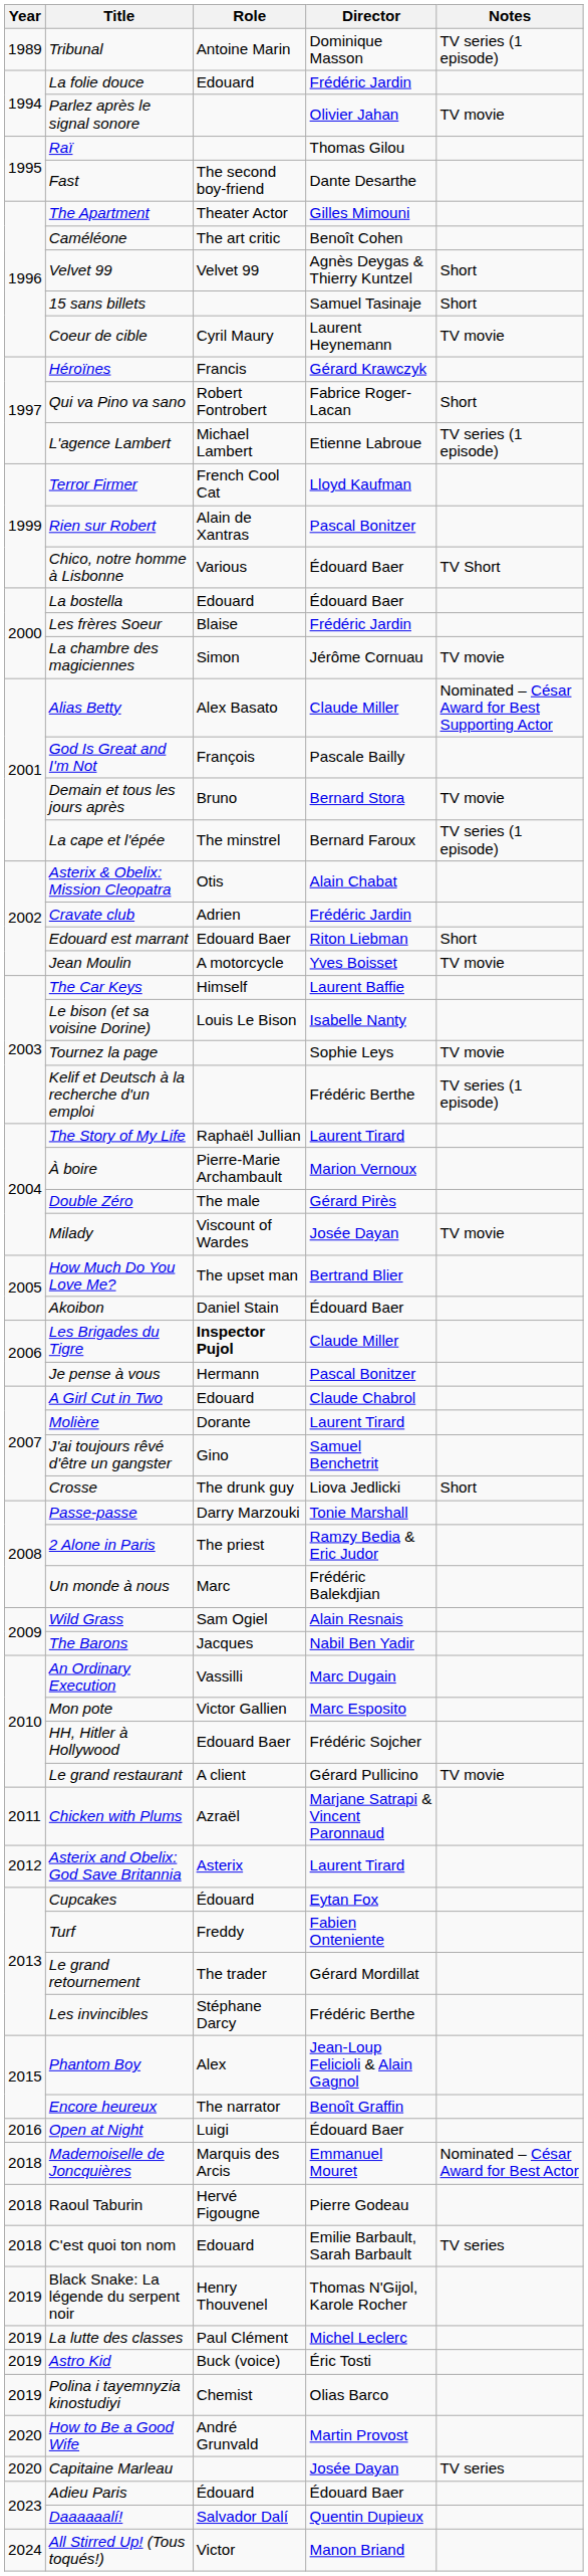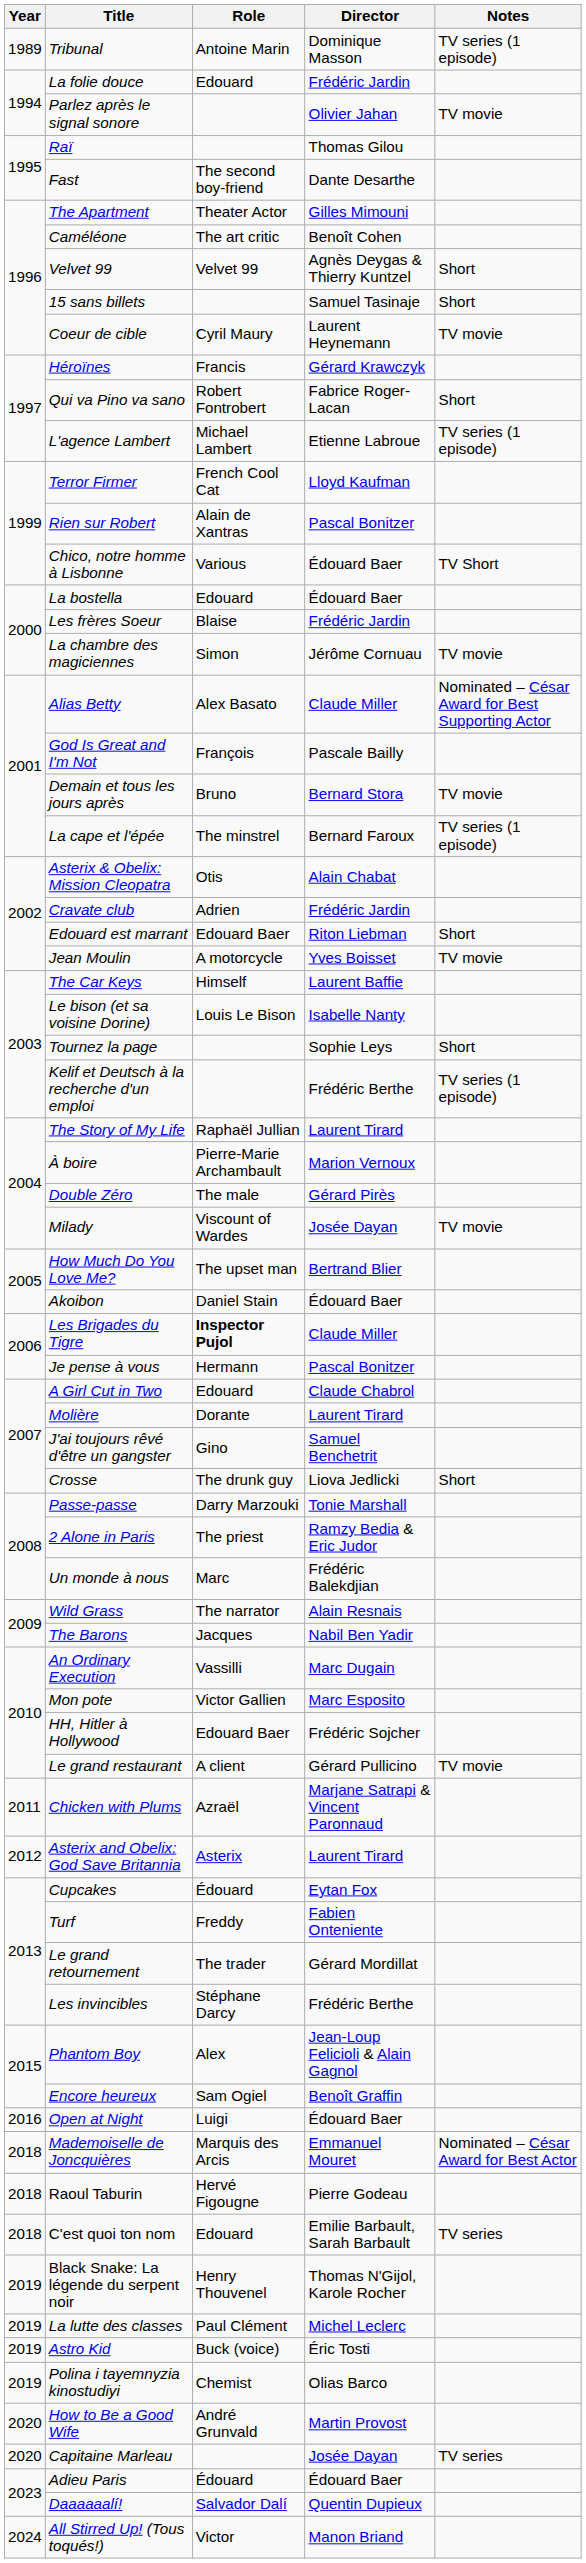 <table class="wikitable">
 <tr>
 <th>Year</th>
 <th>Title</th>
 <th>Role</th>
 <th>Director</th>
 <th>Notes</th>
 </tr>
 <tr>
 <td>1989</td>
 <td><em>Tribunal</em></td>
 <td>Antoine Marin</td>
 <td>Dominique Masson</td>
 <td>TV series (1 episode)</td>
 </tr>
 <tr>
 <td rowspan=2>1994</td>
 <td><em>La folie douce</em></td>
 <td>Edouard</td>
 <td><a href='#'>Frédéric Jardin</a></td>
 <td></td>
 </tr>
 <tr>
 <td><em>Parlez après le signal sonore</em></td>
 <td></td>
 <td><a href='#'>Olivier Jahan</a></td>
 <td>TV movie</td>
 </tr>
 <tr>
 <td rowspan=2>1995</td>
 <td><em><a href='#'>Raï</a></em></td>
 <td></td>
 <td>Thomas Gilou</td>
 <td></td>
 </tr>
 <tr>
 <td><em>Fast</em></td>
 <td>The second boy-friend</td>
 <td>Dante Desarthe</td>
 <td></td>
 </tr>
 <tr>
 <td rowspan=5>1996</td>
 <td><em><a href='#'>The Apartment</a></em></td>
 <td>Theater Actor</td>
 <td><a href='#'>Gilles Mimouni</a></td>
 <td></td>
 </tr>
 <tr>
 <td><em>Caméléone</em></td>
 <td>The art critic</td>
 <td>Benoît Cohen</td>
 <td></td>
 </tr>
 <tr>
 <td><em>Velvet 99</em></td>
 <td>Velvet 99</td>
 <td>Agnès Deygas & Thierry Kuntzel</td>
 <td>Short</td>
 </tr>
 <tr>
 <td><em>15 sans billets</em></td>
 <td></td>
 <td>Samuel Tasinaje</td>
 <td>Short</td>
 </tr>
 <tr>
 <td><em>Coeur de cible</em></td>
 <td>Cyril Maury</td>
 <td>Laurent Heynemann</td>
 <td>TV movie</td>
 </tr>
 <tr>
 <td rowspan=3>1997</td>
 <td><em><a href='#'>Héroïnes</a></em></td>
 <td>Francis</td>
 <td><a href='#'>Gérard Krawczyk</a></td>
 <td></td>
 </tr>
 <tr>
 <td><em>Qui va Pino va sano</em></td>
 <td>Robert Fontrobert</td>
 <td>Fabrice Roger-Lacan</td>
 <td>Short</td>
 </tr>
 <tr>
 <td><em>L'agence Lambert</em></td>
 <td>Michael Lambert</td>
 <td>Etienne Labroue</td>
 <td>TV series (1 episode)</td>
 </tr>
 <tr>
 <td rowspan=3>1999</td>
 <td><em><a href='#'>Terror Firmer</a></em></td>
 <td>French Cool Cat</td>
 <td><a href='#'>Lloyd Kaufman</a></td>
 <td></td>
 </tr>
 <tr>
 <td><em><a href='#'>Rien sur Robert</a></em></td>
 <td>Alain de Xantras</td>
 <td><a href='#'>Pascal Bonitzer</a></td>
 <td></td>
 </tr>
 <tr>
 <td><em>Chico, notre homme à Lisbonne</em></td>
 <td>Various</td>
 <td>Édouard Baer</td>
 <td>TV Short</td>
 </tr>
 <tr>
 <td rowspan=3>2000</td>
 <td><em>La bostella</em></td>
 <td>Edouard</td>
 <td>Édouard Baer</td>
 <td></td>
 </tr>
 <tr>
 <td><em>Les frères Soeur</em></td>
 <td>Blaise</td>
 <td><a href='#'>Frédéric Jardin</a></td>
 <td></td>
 </tr>
 <tr>
 <td><em>La chambre des magiciennes</em></td>
 <td>Simon</td>
 <td>Jérôme Cornuau</td>
 <td>TV movie</td>
 </tr>
 <tr>
 <td rowspan=4>2001</td>
 <td><em><a href='#'>Alias Betty</a></em></td>
 <td>Alex Basato</td>
 <td><a href='#'>Claude Miller</a></td>
 <td>Nominated – <a href='#'>César Award for Best Supporting Actor</a></td>
 </tr>
 <tr>
 <td><em><a href='#'>God Is Great and I'm Not</a></em></td>
 <td>François</td>
 <td>Pascale Bailly</td>
 <td></td>
 </tr>
 <tr>
 <td><em>Demain et tous les jours après</em></td>
 <td>Bruno</td>
 <td><a href='#'>Bernard Stora</a></td>
 <td>TV movie</td>
 </tr>
 <tr>
 <td><em>La cape et l'épée</em></td>
 <td>The minstrel</td>
 <td>Bernard Faroux</td>
 <td>TV series (1 episode)</td>
 </tr>
 <tr>
 <td rowspan=4>2002</td>
 <td><em><a href='#'>Asterix & Obelix: Mission Cleopatra</a></em></td>
 <td>Otis</td>
 <td><a href='#'>Alain Chabat</a></td>
 <td></td>
 </tr>
 <tr>
 <td><em><a href='#'>Cravate club</a></em></td>
 <td>Adrien</td>
 <td><a href='#'>Frédéric Jardin</a></td>
 <td></td>
 </tr>
 <tr>
 <td><em>Edouard est marrant</em></td>
 <td>Edouard Baer</td>
 <td><a href='#'>Riton Liebman</a></td>
 <td>Short</td>
 </tr>
 <tr>
 <td><em>Jean Moulin</em></td>
 <td>A motorcycle</td>
 <td><a href='#'>Yves Boisset</a></td>
 <td>TV movie</td>
 </tr>
 <tr>
 <td rowspan=4>2003</td>
 <td><em><a href='#'>The Car Keys</a></em></td>
 <td>Himself</td>
 <td><a href='#'>Laurent Baffie</a></td>
 <td></td>
 </tr>
 <tr>
 <td><em>Le bison (et sa voisine Dorine)</em></td>
 <td>Louis Le Bison</td>
 <td><a href='#'>Isabelle Nanty</a></td>
 <td></td>
 </tr>
 <tr>
 <td><em>Tournez la page</em></td>
 <td></td>
 <td>Sophie Leys</td>
-<td>TV movie</td>
+<td>Short</td>
 </tr>
 <tr>
 <td><em>Kelif et Deutsch à la recherche d'un emploi</em></td>
 <td></td>
 <td>Frédéric Berthe</td>
 <td>TV series (1 episode)</td>
 </tr>
 <tr>
 <td rowspan=4>2004</td>
 <td><em><a href='#'>The Story of My Life</a></em></td>
 <td>Raphaël Jullian</td>
 <td><a href='#'>Laurent Tirard</a></td>
 <td></td>
 </tr>
 <tr>
 <td><em>À boire</em></td>
 <td>Pierre-Marie Archambault</td>
 <td><a href='#'>Marion Vernoux</a></td>
 <td></td>
 </tr>
 <tr>
 <td><em><a href='#'>Double Zéro</a></em></td>
 <td>The male</td>
 <td><a href='#'>Gérard Pirès</a></td>
 <td></td>
 </tr>
 <tr>
 <td><em>Milady</em></td>
 <td>Viscount of Wardes</td>
 <td><a href='#'>Josée Dayan</a></td>
 <td>TV movie</td>
 </tr>
 <tr>
 <td rowspan=2>2005</td>
 <td><em><a href='#'>How Much Do You Love Me?</a></em></td>
 <td>The upset man</td>
 <td><a href='#'>Bertrand Blier</a></td>
 <td></td>
 </tr>
 <tr>
 <td><em>Akoibon</em></td>
 <td>Daniel Stain</td>
 <td>Édouard Baer</td>
 <td></td>
 </tr>
 <tr>
 <td rowspan=2>2006</td>
 <td><em><a href='#'>Les Brigades du Tigre</a></em></td>
 <td><strong>Inspector Pujol</strong></td>
 <td><a href='#'>Claude Miller</a></td>
 <td></td>
 </tr>
 <tr>
 <td><em>Je pense à vous</em></td>
 <td>Hermann</td>
 <td><a href='#'>Pascal Bonitzer</a></td>
 <td></td>
 </tr>
 <tr>
 <td rowspan=4>2007</td>
 <td><em><a href='#'>A Girl Cut in Two</a></em></td>
 <td>Edouard</td>
 <td><a href='#'>Claude Chabrol</a></td>
 <td></td>
 </tr>
 <tr>
 <td><em><a href='#'>Molière</a></em></td>
 <td>Dorante</td>
 <td><a href='#'>Laurent Tirard</a></td>
 <td></td>
 </tr>
 <tr>
 <td><em>J'ai toujours rêvé d'être un gangster</em></td>
 <td>Gino</td>
 <td><a href='#'>Samuel Benchetrit</a></td>
 <td></td>
 </tr>
 <tr>
 <td><em>Crosse</em></td>
 <td>The drunk guy</td>
 <td>Liova Jedlicki</td>
 <td>Short</td>
 </tr>
 <tr>
 <td rowspan=3>2008</td>
 <td><em><a href='#'>Passe-passe</a></em></td>
 <td>Darry Marzouki</td>
 <td><a href='#'>Tonie Marshall</a></td>
 <td></td>
 </tr>
 <tr>
 <td><em><a href='#'>2 Alone in Paris</a></em></td>
 <td>The priest</td>
 <td><a href='#'>Ramzy Bedia</a> & <a href='#'>Eric Judor</a></td>
 <td></td>
 </tr>
 <tr>
 <td><em>Un monde à nous</em></td>
 <td>Marc</td>
 <td>Frédéric Balekdjian</td>
 <td></td>
 </tr>
 <tr>
 <td rowspan=2>2009</td>
 <td><em><a href='#'>Wild Grass</a></em></td>
-<td>Sam Ogiel</td>
+<td>The narrator</td>
 <td><a href='#'>Alain Resnais</a></td>
 <td></td>
 </tr>
 <tr>
 <td><em><a href='#'>The Barons</a></em></td>
 <td>Jacques</td>
 <td><a href='#'>Nabil Ben Yadir</a></td>
 <td></td>
 </tr>
 <tr>
 <td rowspan=4>2010</td>
 <td><em><a href='#'>An Ordinary Execution</a></em></td>
 <td>Vassilli</td>
 <td><a href='#'>Marc Dugain</a></td>
 <td></td>
 </tr>
 <tr>
 <td><em>Mon pote</em></td>
 <td>Victor Gallien</td>
 <td><a href='#'>Marc Esposito</a></td>
 <td></td>
 </tr>
 <tr>
 <td><em>HH, Hitler à Hollywood</em></td>
 <td>Edouard Baer</td>
 <td>Frédéric Sojcher</td>
 <td></td>
 </tr>
 <tr>
 <td><em>Le grand restaurant</em></td>
 <td>A client</td>
 <td>Gérard Pullicino</td>
 <td>TV movie</td>
 </tr>
 <tr>
 <td>2011</td>
 <td><em><a href='#'>Chicken with Plums</a></em></td>
 <td>Azraël</td>
 <td><a href='#'>Marjane Satrapi</a> & <a href='#'>Vincent Paronnaud</a></td>
 <td></td>
 </tr>
 <tr>
 <td>2012</td>
 <td><em><a href='#'>Asterix and Obelix: God Save Britannia</a></em></td>
 <td><a href='#'>Asterix</a></td>
 <td><a href='#'>Laurent Tirard</a></td>
 <td></td>
 </tr>
 <tr>
 <td rowspan=4>2013</td>
 <td><em>Cupcakes</em></td>
 <td>Édouard</td>
 <td><a href='#'>Eytan Fox</a></td>
 <td></td>
 </tr>
 <tr>
 <td><em>Turf</em></td>
 <td>Freddy</td>
 <td><a href='#'>Fabien Onteniente</a></td>
 <td></td>
 </tr>
 <tr>
 <td><em>Le grand retournement</em></td>
 <td>The trader</td>
 <td>Gérard Mordillat</td>
 <td></td>
 </tr>
 <tr>
 <td><em>Les invincibles</em></td>
 <td>Stéphane Darcy</td>
 <td>Frédéric Berthe</td>
 <td></td>
 </tr>
 <tr>
 <td rowspan=2>2015</td>
 <td><em><a href='#'>Phantom Boy</a></em></td>
 <td>Alex</td>
 <td><a href='#'>Jean-Loup Felicioli</a> & <a href='#'>Alain Gagnol</a></td>
 <td></td>
 </tr>
 <tr>
 <td><em><a href='#'>Encore heureux</a></em></td>
-<td>The narrator</td>
+<td>Sam Ogiel</td>
 <td><a href='#'>Benoît Graffin</a></td>
 <td></td>
 </tr>
 <tr>
 <td>2016</td>
 <td><em><a href='#'>Open at Night</a></em></td>
 <td>Luigi</td>
 <td>Édouard Baer</td>
 <td></td>
 </tr>
 <tr>
 <td>2018</td>
 <td><em><a href='#'>Mademoiselle de Joncquières</a></em></td>
 <td>Marquis des Arcis</td>
 <td><a href='#'>Emmanuel Mouret</a></td>
 <td>Nominated – <a href='#'>César Award for Best Actor</a></td>
 </tr>
 <tr>
 <td>2018</td>
 <td>Raoul Taburin</td>
 <td>Hervé Figougne</td>
 <td>Pierre Godeau</td>
 <td></td>
 </tr>
 <tr>
 <td>2018</td>
 <td>C'est quoi ton nom</td>
 <td>Edouard</td>
 <td>Emilie Barbault, Sarah Barbault</td>
 <td>TV series</td>
 </tr>
 <tr>
 <td>2019</td>
 <td>Black Snake: La légende du serpent noir</td>
 <td>Henry Thouvenel</td>
 <td>Thomas N'Gijol, Karole Rocher</td>
 <td></td>
 </tr>
 <tr>
 <td>2019</td>
 <td><em>La lutte des classes</em></td>
 <td>Paul Clément</td>
 <td><a href='#'>Michel Leclerc</a></td>
 <td></td>
 </tr>
 <tr>
 <td>2019</td>
 <td><em><a href='#'>Astro Kid</a></em></td>
 <td>Buck (voice)</td>
 <td>Éric Tosti</td>
 <td></td>
 </tr>
 <tr>
 <td>2019</td>
 <td><em>Polina i tayemnyzia kinostudiyi</em></td>
 <td>Chemist</td>
 <td>Olias Barco</td>
 <td></td>
 </tr>
 <tr>
 <td>2020</td>
 <td><em><a href='#'>How to Be a Good Wife</a></em></td>
 <td>André Grunvald</td>
 <td><a href='#'>Martin Provost</a></td>
 <td></td>
 </tr>
 <tr>
 <td>2020</td>
 <td><em>Capitaine Marleau</em></td>
 <td></td>
 <td><a href='#'>Josée Dayan</a></td>
 <td>TV series</td>
 </tr>
 <tr>
 <td rowspan="2">2023</td>
 <td><em>Adieu Paris</em></td>
 <td>Édouard</td>
 <td>Édouard Baer</td>
 <td></td>
 </tr>
 <tr>
 <td><em><a href='#'>Daaaaaalí!</a></em></td>
 <td><a href='#'>Salvador Dalí</a></td>
 <td><a href='#'>Quentin Dupieux</a></td>
 <td></td>
 </tr>
 <tr>
 <td>2024</td>
 <td><em><a href='#'>All Stirred Up!</a> (Tous toqués!)</em></td>
 <td>Victor</td>
 <td><a href='#'>Manon Briand</a></td>
 <td></td>
 </tr>
 </table>
